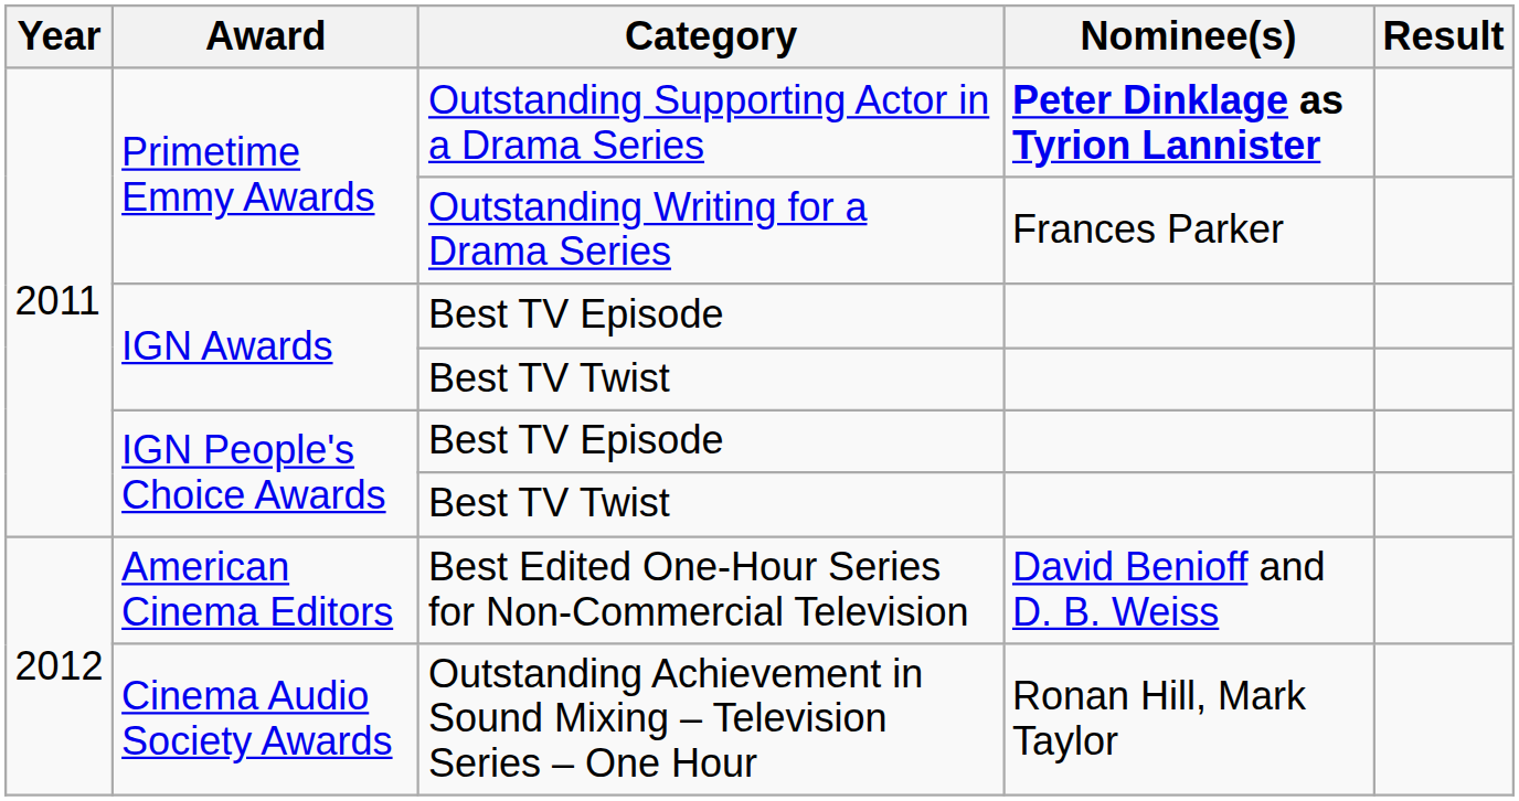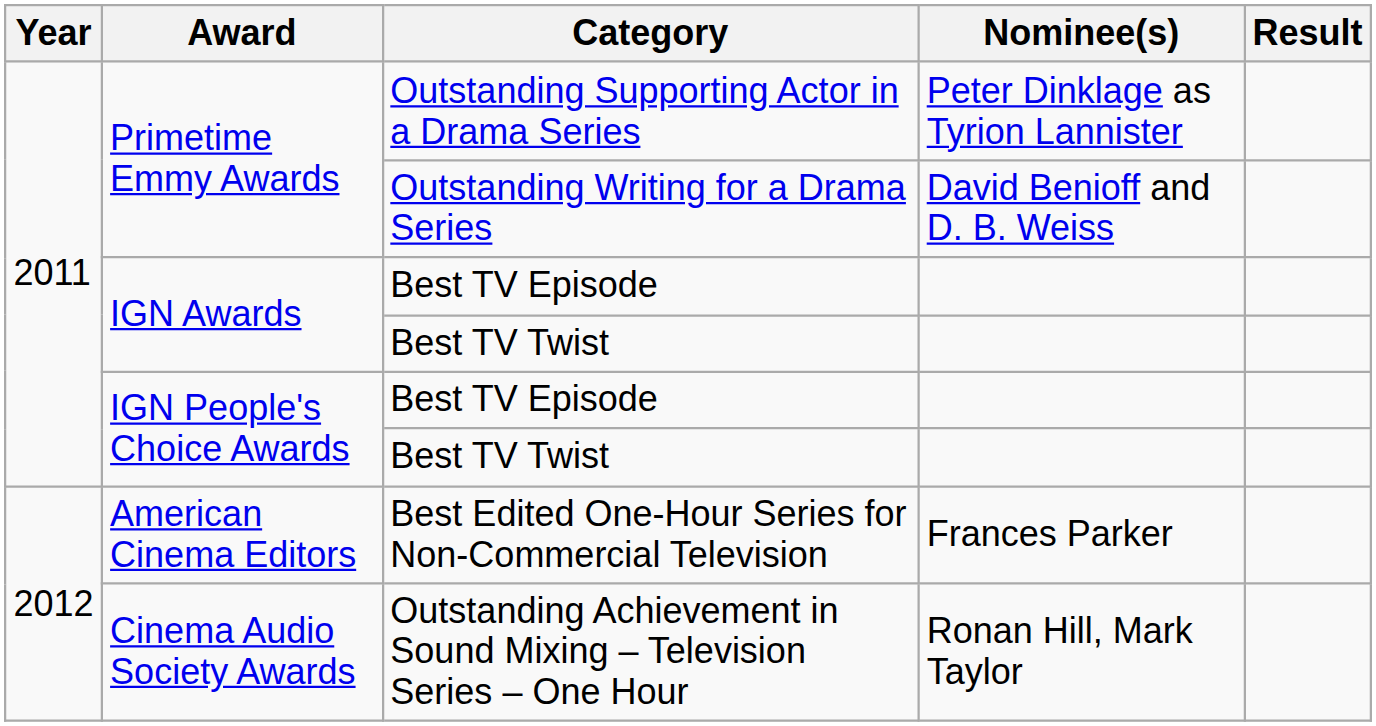 <table class="wikitable sortable plainrowheaders">
 <tr>
 <th>Year</th>
 <th>Award</th>
 <th>Category</th>
 <th>Nominee(s)</th>
 <th>Result</th>
 </tr>
 <tr>
 <td rowspan=6>2011</td>
 <td scope="row" rowspan="2"><a href='#'>Primetime Emmy Awards</a></td>
 <td scope="row"><a href='#'>Outstanding Supporting Actor in a Drama Series</a></td>
-<td scope="row"><strong><a href='#'>Peter Dinklage</a> as <a href='#'>Tyrion Lannister</a></strong></td>
+<td scope="row"><a href='#'>Peter Dinklage</a> as <a href='#'>Tyrion Lannister</a></td>
 <td></td>
 </tr>
 <tr>
 <td scope="row"><a href='#'>Outstanding Writing for a Drama Series</a></td>
-<td scope="row">Frances Parker</td>
+<td scope="row"><a href='#'>David Benioff</a> and <a href='#'>D. B. Weiss</a></td>
 <td></td>
 </tr>
 <tr>
 <td scope="row" rowspan="2"><a href='#'>IGN Awards</a></td>
 <td scope="row">Best TV Episode</td>
 <td scope="row"></td>
 <td></td>
 </tr>
 <tr>
 <td scope="row">Best TV Twist</td>
 <td scope="row"></td>
 <td></td>
 </tr>
 <tr>
 <td scope="row" rowspan="2"><a href='#'>IGN People's Choice Awards</a></td>
 <td scope="row">Best TV Episode</td>
 <td scope="row"></td>
 <td></td>
 </tr>
 <tr>
 <td scope="row">Best TV Twist</td>
 <td scope="row"></td>
 <td></td>
 </tr>
 <tr>
 <td rowspan=2>2012</td>
 <td scope="row"><a href='#'>American Cinema Editors</a></td>
 <td scope="row">Best Edited One-Hour Series for Non-Commercial Television</td>
-<td scope="row"><a href='#'>David Benioff</a> and <a href='#'>D. B. Weiss</a></td>
+<td scope="row">Frances Parker</td>
 <td></td>
 </tr>
 <tr>
 <td scope="row"><a href='#'>Cinema Audio Society Awards</a></td>
 <td scope="row">Outstanding Achievement in Sound Mixing – Television Series – One Hour</td>
 <td scope="row">Ronan Hill, Mark Taylor</td>
 <td></td>
 </tr>
 </table>
